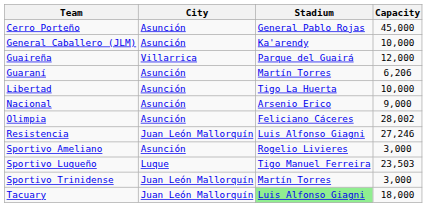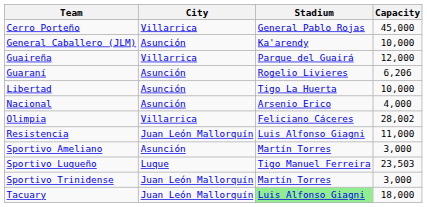 <table class="wikitable sortable">
 <tr>
 <th>Team</th>
 <th>City</th>
 <th>Stadium</th>
 <th>Capacity</th>
 </tr>
 <tr>
 <td><a href='#'>Cerro Porteño</a></td>
-<td><a href='#'>Asunción</a></td>
+<td><a href='#'>Villarrica</a></td>
 <td><a href='#'>General Pablo Rojas</a></td>
 <td align="center">45,000</td>
 </tr>
 <tr>
 <td><a href='#'>General Caballero (JLM)</a></td>
 <td><a href='#'>Asunción</a></td>
 <td><a href='#'>Ka'arendy</a></td>
 <td align="center">10,000</td>
 </tr>
 <tr>
 <td><a href='#'>Guaireña</a></td>
 <td><a href='#'>Villarrica</a></td>
 <td><a href='#'>Parque del Guairá</a></td>
 <td align="center">12,000</td>
 </tr>
 <tr>
 <td><a href='#'>Guaraní</a></td>
 <td><a href='#'>Asunción</a></td>
-<td><a href='#'>Martín Torres</a></td>
+<td><a href='#'>Rogelio Livieres</a></td>
 <td align="center">6,206</td>
 </tr>
 <tr>
 <td><a href='#'>Libertad</a></td>
 <td><a href='#'>Asunción</a></td>
 <td><a href='#'>Tigo La Huerta</a></td>
 <td align="center">10,000</td>
 </tr>
 <tr>
 <td><a href='#'>Nacional</a></td>
 <td><a href='#'>Asunción</a></td>
 <td><a href='#'>Arsenio Erico</a></td>
-<td align="center">9,000</td>
+<td align="center">4,000</td>
 </tr>
 <tr>
 <td><a href='#'>Olimpia</a></td>
-<td><a href='#'>Asunción</a></td>
+<td><a href='#'>Villarrica</a></td>
 <td><a href='#'>Feliciano Cáceres</a></td>
 <td align="center">28,002</td>
 </tr>
 <tr>
 <td><a href='#'>Resistencia</a></td>
 <td><a href='#'>Juan León Mallorquín</a></td>
 <td><a href='#'>Luis Alfonso Giagni</a></td>
-<td align="center">27,246</td>
+<td align="center">11,000</td>
 </tr>
 <tr>
 <td><a href='#'>Sportivo Ameliano</a></td>
 <td><a href='#'>Asunción</a></td>
-<td><a href='#'>Rogelio Livieres</a></td>
+<td><a href='#'>Martín Torres</a></td>
 <td align="center">3,000</td>
 </tr>
 <tr>
 <td><a href='#'>Sportivo Luqueño</a></td>
 <td><a href='#'>Luque</a></td>
 <td><a href='#'>Tigo Manuel Ferreira</a></td>
 <td align="center">23,503</td>
 </tr>
 <tr>
 <td><a href='#'>Sportivo Trinidense</a></td>
 <td><a href='#'>Juan León Mallorquín</a></td>
 <td><a href='#'>Martín Torres</a></td>
 <td align="center">3,000</td>
 </tr>
 <tr>
 <td><a href='#'>Tacuary</a></td>
 <td><a href='#'>Juan León Mallorquín</a></td>
 <td style="background: lightgreen;"><a href='#'>Luis Alfonso Giagni</a></td>
 <td align="center">18,000</td>
 </tr>
 </table>
